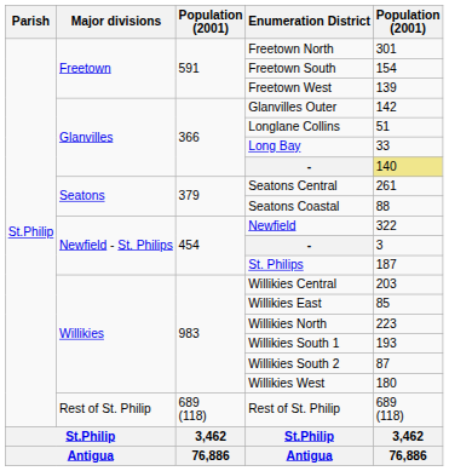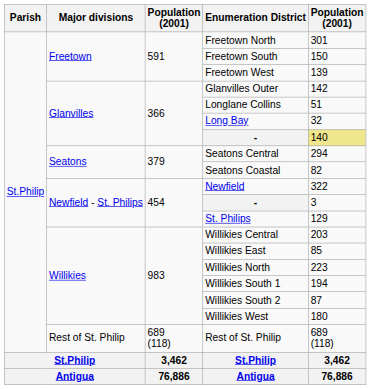 <table class="wikitable sortable">
 <tr>
 <th>Parish</th>
 <th>Major divisions</th>
 <th>Population<br>(2001)</th>
 <th>Enumeration District</th>
 <th>Population<br>(2001)</th>
 </tr>
 <tr>
 <td rowspan="19"><a href='#'>St.Philip</a></td>
 <td rowspan="3"><a href='#'>Freetown</a></td>
 <td rowspan="3">591</td>
 <td>Freetown North</td>
 <td>301</td>
 </tr>
 <tr>
 <td>Freetown South</td>
-<td>154</td>
+<td>150</td>
 </tr>
 <tr>
 <td>Freetown West</td>
 <td>139</td>
 </tr>
 <tr>
 <td rowspan="4"><a href='#'>Glanvilles</a></td>
 <td rowspan="4">366</td>
 <td>Glanvilles Outer</td>
 <td>142</td>
 </tr>
 <tr>
 <td>Longlane Collins</td>
 <td>51</td>
 </tr>
 <tr>
 <td><a href='#'>Long Bay</a></td>
-<td>33</td>
+<td>32</td>
 </tr>
 <tr>
 <th>-</th>
 <td style="background: khaki;">140</td>
 </tr>
 <tr>
 <td rowspan="2"><a href='#'>Seatons</a></td>
 <td rowspan="2">379</td>
 <td>Seatons Central</td>
-<td>261</td>
+<td>294</td>
 </tr>
 <tr>
 <td>Seatons Coastal</td>
-<td>88</td>
+<td>82</td>
 </tr>
 <tr>
 <td rowspan="3"><a href='#'>Newfield</a> - <a href='#'>St. Philips</a></td>
 <td rowspan="3">454</td>
 <td><a href='#'>Newfield</a></td>
 <td>322</td>
 </tr>
 <tr>
 <th>-</th>
 <td>3</td>
 </tr>
 <tr>
 <td><a href='#'>St. Philips</a></td>
-<td>187</td>
+<td>129</td>
 </tr>
 <tr>
 <td rowspan="6"><a href='#'>Willikies</a></td>
 <td rowspan="6">983</td>
 <td>Willikies Central</td>
 <td>203</td>
 </tr>
 <tr>
 <td>Willikies East</td>
 <td>85</td>
 </tr>
 <tr>
 <td>Willikies North</td>
 <td>223</td>
 </tr>
 <tr>
 <td>Willikies South 1</td>
-<td>193</td>
+<td>194</td>
 </tr>
 <tr>
 <td>Willikies South 2</td>
 <td>87</td>
 </tr>
 <tr>
 <td>Willikies West</td>
 <td>180</td>
 </tr>
 <tr>
 <td>Rest of St. Philip</td>
 <td>689<br>(118)</td>
 <td>Rest of St. Philip</td>
 <td>689<br>(118)</td>
 </tr>
 <tr>
 <th colspan="2"><a href='#'>St.Philip</a></th>
 <th>3,462</th>
 <th><a href='#'>St.Philip</a></th>
 <th>3,462</th>
 </tr>
 <tr>
 <th colspan="2"><a href='#'>Antigua</a></th>
 <th>76,886</th>
 <th><a href='#'>Antigua</a></th>
 <th>76,886</th>
 </tr>
 </table>
